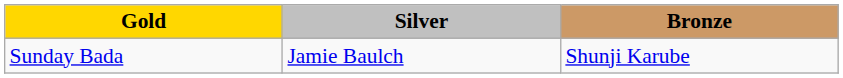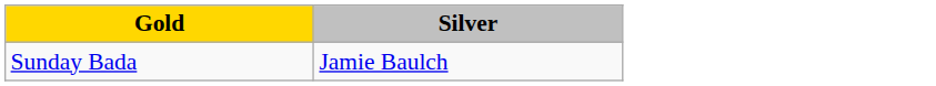 <table class="wikitable" style="text-align:left">
 <tr align="center">
 <td width=200 bgcolor=gold><strong>Gold</strong></td>
 <td width=200 bgcolor=silver><strong>Silver</strong></td>
-<td width=200 bgcolor=CC9966><strong>Bronze</strong></td>
 </tr>
 <tr>
 <td><a href='#'>Sunday Bada</a><br><em></em></td>
 <td><a href='#'>Jamie Baulch</a><br><em></em></td>
-<td><a href='#'>Shunji Karube</a><br><em></em></td>
 </tr>
 </table>
